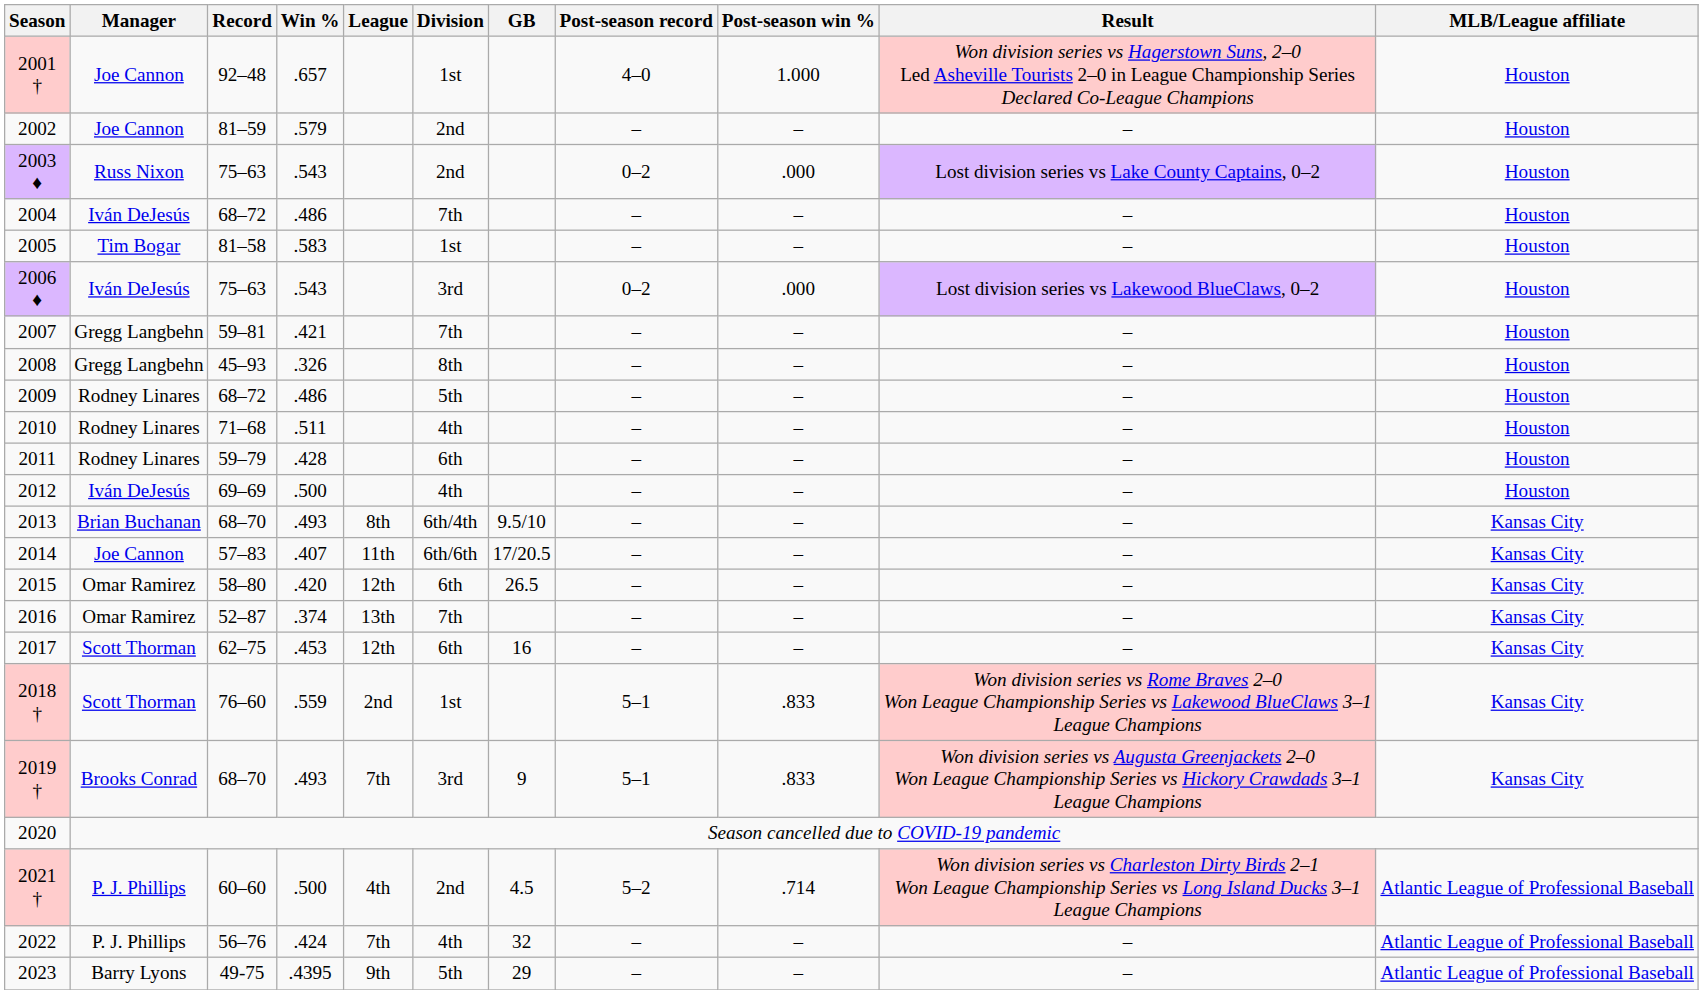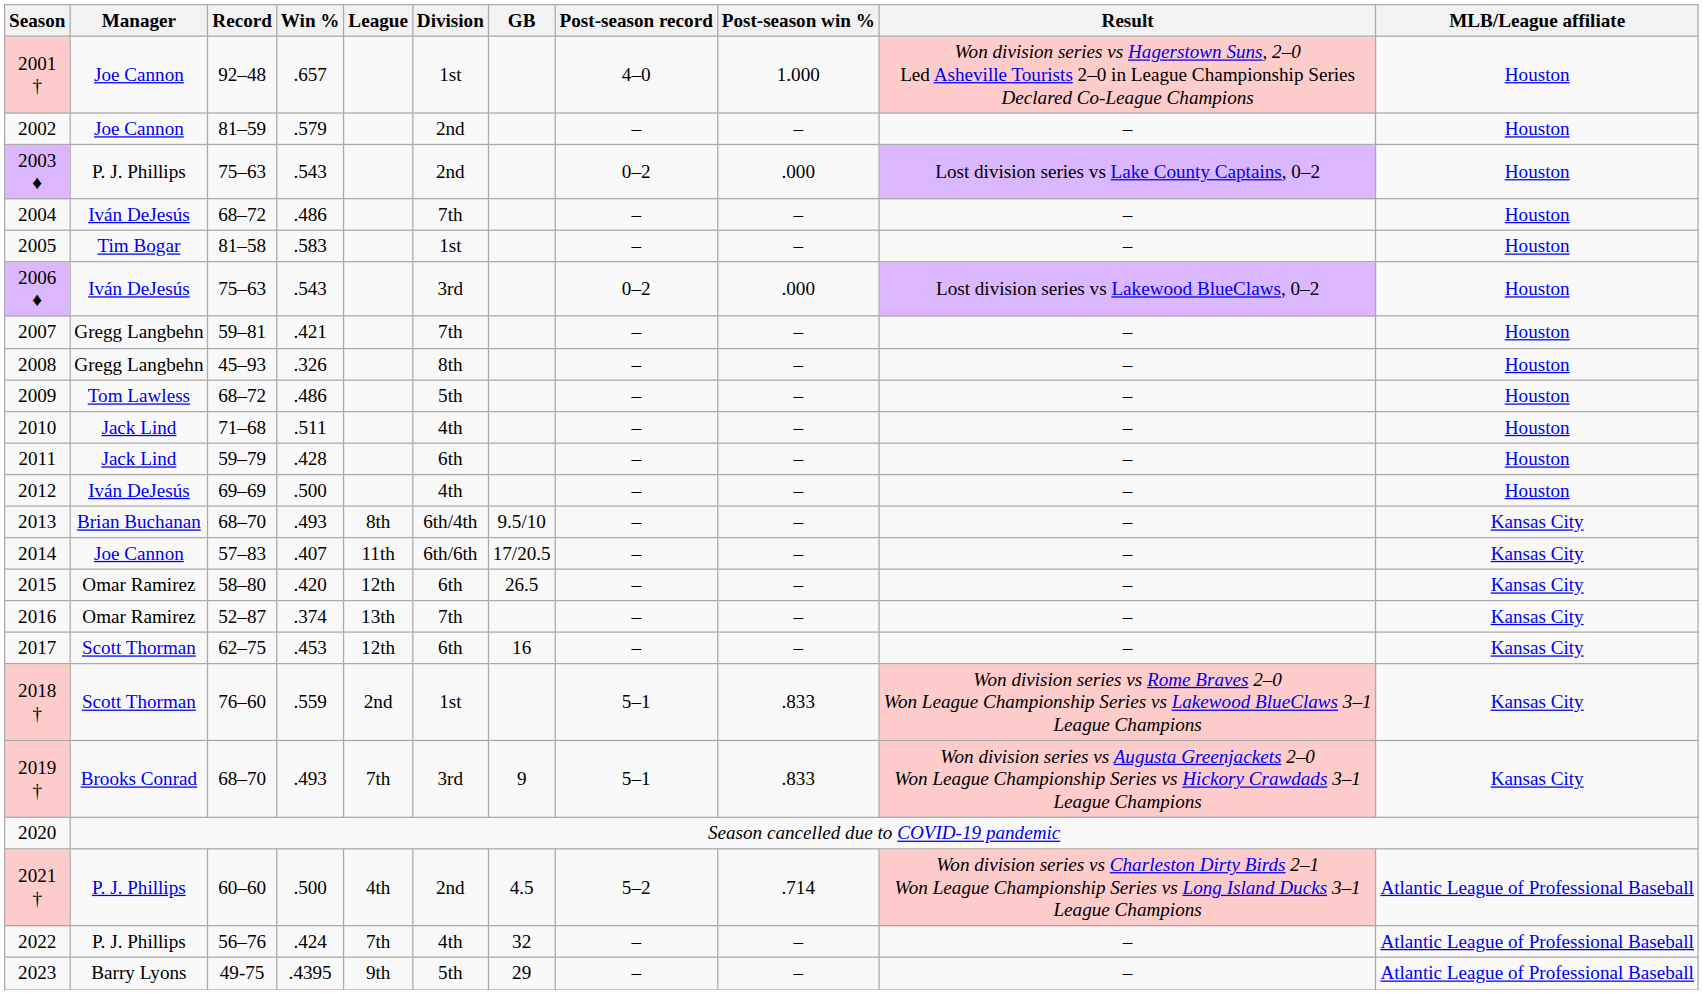 <table class="wikitable sortable" style="font-size: 95%; text-align:center;">
 <tr>
 <th>Season</th>
 <th>Manager</th>
 <th>Record</th>
 <th>Win %</th>
 <th>League</th>
 <th>Division</th>
 <th>GB</th>
 <th>Post-season record</th>
 <th>Post-season win %</th>
 <th class="unsortable">Result</th>
 <th class="unsortable">MLB/League affiliate</th>
 </tr>
 <tr>
 <td bgcolor="#FFCCCC">2001<br>†</td>
 <td><a href='#'>Joe Cannon</a></td>
 <td>92–48</td>
 <td>.657</td>
 <td></td>
 <td>1st</td>
 <td></td>
 <td>4–0</td>
 <td>1.000</td>
 <td bgcolor="#FFCCCC"><em>Won division series vs <a href='#'>Hagerstown Suns</a>, 2–0</em><br>Led <a href='#'>Asheville Tourists</a> 2–0 in League Championship Series<br><em>Declared Co-League Champions</em></td>
 <td><a href='#'>Houston</a></td>
 </tr>
 <tr>
 <td>2002</td>
 <td><a href='#'>Joe Cannon</a></td>
 <td>81–59</td>
 <td>.579</td>
 <td></td>
 <td>2nd</td>
 <td></td>
 <td>–</td>
 <td>–</td>
 <td>–</td>
 <td><a href='#'>Houston</a></td>
 </tr>
 <tr>
 <td bgcolor="#DBB7FF">2003<br>♦</td>
-<td><a href='#'>Russ Nixon</a></td>
+<td>P. J. Phillips</td>
 <td>75–63</td>
 <td>.543</td>
 <td></td>
 <td>2nd</td>
 <td></td>
 <td>0–2</td>
 <td>.000</td>
 <td bgcolor="#DBB7FF">Lost division series vs <a href='#'>Lake County Captains</a>, 0–2</td>
 <td><a href='#'>Houston</a></td>
 </tr>
 <tr>
 <td>2004</td>
 <td><a href='#'>Iván DeJesús</a></td>
 <td>68–72</td>
 <td>.486</td>
 <td></td>
 <td>7th</td>
 <td></td>
 <td>–</td>
 <td>–</td>
 <td>–</td>
 <td><a href='#'>Houston</a></td>
 </tr>
 <tr>
 <td>2005</td>
 <td><a href='#'>Tim Bogar</a></td>
 <td>81–58</td>
 <td>.583</td>
 <td></td>
 <td>1st</td>
 <td></td>
 <td>–</td>
 <td>–</td>
 <td>–</td>
 <td><a href='#'>Houston</a></td>
 </tr>
 <tr>
 <td bgcolor="#DBB7FF">2006<br>♦</td>
 <td><a href='#'>Iván DeJesús</a></td>
 <td>75–63</td>
 <td>.543</td>
 <td></td>
 <td>3rd</td>
 <td></td>
 <td>0–2</td>
 <td>.000</td>
 <td bgcolor="#DBB7FF">Lost division series vs <a href='#'>Lakewood BlueClaws</a>, 0–2</td>
 <td><a href='#'>Houston</a></td>
 </tr>
 <tr>
 <td>2007</td>
 <td>Gregg Langbehn</td>
 <td>59–81</td>
 <td>.421</td>
 <td></td>
 <td>7th</td>
 <td></td>
 <td>–</td>
 <td>–</td>
 <td>–</td>
 <td><a href='#'>Houston</a></td>
 </tr>
 <tr>
 <td>2008</td>
 <td>Gregg Langbehn</td>
 <td>45–93</td>
 <td>.326</td>
 <td></td>
 <td>8th</td>
 <td></td>
 <td>–</td>
 <td>–</td>
 <td>–</td>
 <td><a href='#'>Houston</a></td>
 </tr>
 <tr>
 <td>2009</td>
-<td>Rodney Linares</td>
+<td><a href='#'>Tom Lawless</a></td>
 <td>68–72</td>
 <td>.486</td>
 <td></td>
 <td>5th</td>
 <td></td>
 <td>–</td>
 <td>–</td>
 <td>–</td>
 <td><a href='#'>Houston</a></td>
 </tr>
 <tr>
 <td>2010</td>
-<td>Rodney Linares</td>
+<td><a href='#'>Jack Lind</a></td>
 <td>71–68</td>
 <td>.511</td>
 <td></td>
 <td>4th</td>
 <td></td>
 <td>–</td>
 <td>–</td>
 <td>–</td>
 <td><a href='#'>Houston</a></td>
 </tr>
 <tr>
 <td>2011</td>
-<td>Rodney Linares</td>
+<td><a href='#'>Jack Lind</a></td>
 <td>59–79</td>
 <td>.428</td>
 <td></td>
 <td>6th</td>
 <td></td>
 <td>–</td>
 <td>–</td>
 <td>–</td>
 <td><a href='#'>Houston</a></td>
 </tr>
 <tr>
 <td>2012</td>
 <td><a href='#'>Iván DeJesús</a></td>
 <td>69–69</td>
 <td>.500</td>
 <td></td>
 <td>4th</td>
 <td></td>
 <td>–</td>
 <td>–</td>
 <td>–</td>
 <td><a href='#'>Houston</a></td>
 </tr>
 <tr>
 <td>2013</td>
 <td><a href='#'>Brian Buchanan</a></td>
 <td>68–70</td>
 <td>.493</td>
 <td>8th</td>
 <td>6th/4th</td>
 <td>9.5/10</td>
 <td>–</td>
 <td>–</td>
 <td>–</td>
 <td><a href='#'>Kansas City</a></td>
 </tr>
 <tr>
 <td>2014</td>
 <td><a href='#'>Joe Cannon</a></td>
 <td>57–83</td>
 <td>.407</td>
 <td>11th</td>
 <td>6th/6th</td>
 <td>17/20.5</td>
 <td>–</td>
 <td>–</td>
 <td>–</td>
 <td><a href='#'>Kansas City</a></td>
 </tr>
 <tr>
 <td>2015</td>
 <td>Omar Ramirez</td>
 <td>58–80</td>
 <td>.420</td>
 <td>12th</td>
 <td>6th</td>
 <td>26.5</td>
 <td>–</td>
 <td>–</td>
 <td>–</td>
 <td><a href='#'>Kansas City</a></td>
 </tr>
 <tr>
 <td>2016</td>
 <td>Omar Ramirez</td>
 <td>52–87</td>
 <td>.374</td>
 <td>13th</td>
 <td>7th</td>
 <td></td>
 <td>–</td>
 <td>–</td>
 <td>–</td>
 <td><a href='#'>Kansas City</a></td>
 </tr>
 <tr>
 <td>2017</td>
 <td><a href='#'>Scott Thorman</a></td>
 <td>62–75</td>
 <td>.453</td>
 <td>12th</td>
 <td>6th</td>
 <td>16</td>
 <td>–</td>
 <td>–</td>
 <td>–</td>
 <td><a href='#'>Kansas City</a></td>
 </tr>
 <tr>
 <td bgcolor="#FFCCCC">2018<br>†</td>
 <td><a href='#'>Scott Thorman</a></td>
 <td>76–60</td>
 <td>.559</td>
 <td>2nd</td>
 <td>1st</td>
 <td></td>
 <td>5–1</td>
 <td>.833</td>
 <td bgcolor="#FFCCCC"><em>Won division series vs <a href='#'>Rome Braves</a> 2–0<br>Won League Championship Series vs <a href='#'>Lakewood BlueClaws</a> 3–1<br>League Champions</em></td>
 <td><a href='#'>Kansas City</a></td>
 </tr>
 <tr>
 <td bgcolor="#FFCCCC">2019<br>†</td>
 <td><a href='#'>Brooks Conrad</a></td>
 <td>68–70</td>
 <td>.493</td>
 <td>7th</td>
 <td>3rd</td>
 <td>9</td>
 <td>5–1</td>
 <td>.833</td>
 <td bgcolor="#FFCCCC"><em>Won division series vs <a href='#'>Augusta Greenjackets</a> 2–0<br>Won League Championship Series vs <a href='#'>Hickory Crawdads</a> 3–1<br>League Champions</em></td>
 <td><a href='#'>Kansas City</a></td>
 </tr>
 <tr>
 <td>2020</td>
 <td colspan="10" align="center"><em>Season cancelled due to <a href='#'>COVID-19 pandemic</a></em></td>
 </tr>
 <tr>
 <td bgcolor="#FFCCCC">2021<br>†</td>
 <td><a href='#'>P. J. Phillips</a></td>
 <td>60–60</td>
 <td>.500</td>
 <td>4th</td>
 <td>2nd</td>
 <td>4.5</td>
 <td>5–2</td>
 <td>.714</td>
 <td bgcolor="#FFCCCC"><em>Won division series vs <a href='#'>Charleston Dirty Birds</a> 2–1<br>Won League Championship Series vs <a href='#'>Long Island Ducks</a> 3–1<br>League Champions</em></td>
 <td><a href='#'>Atlantic League of Professional Baseball</a></td>
 </tr>
 <tr>
 <td>2022</td>
 <td>P. J. Phillips</td>
 <td>56–76</td>
 <td>.424</td>
 <td>7th</td>
 <td>4th</td>
 <td>32</td>
 <td>–</td>
 <td>–</td>
 <td>–</td>
 <td><a href='#'>Atlantic League of Professional Baseball</a></td>
 </tr>
 <tr>
 <td>2023</td>
 <td>Barry Lyons</td>
 <td>49-75</td>
 <td>.4395</td>
 <td>9th</td>
 <td>5th</td>
 <td>29</td>
 <td>–</td>
 <td>–</td>
 <td>–</td>
 <td><a href='#'>Atlantic League of Professional Baseball</a></td>
 </tr>
 </table>
